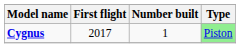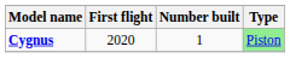 <table class="wikitable" align=center style="font-size:90%;">
 <tr>
 </tr>
 <tr style="background:#efefef;">
 <th>Model name</th>
 <th>First flight</th>
 <th>Number built</th>
 <th>Type</th>
 </tr>
 <tr>
 <td align=left><strong><a href='#'>Cygnus</a></strong></td>
-<td align=center>2017</td>
+<td align=center>2020</td>
 <td align=center>1</td>
 <td align=left style="background: lightgreen;"><a href='#'>Piston</a></td>
 </tr>
 <tr>
 </tr>
 </table>
